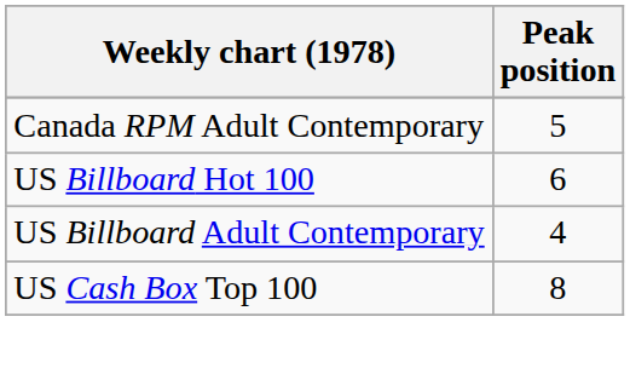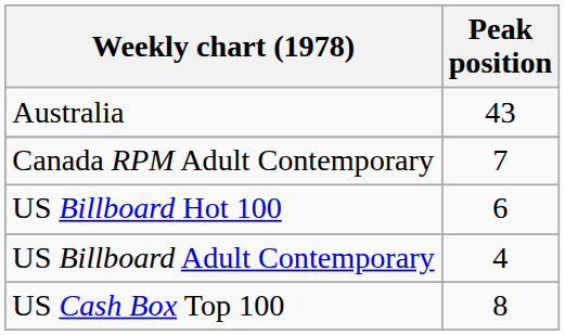 <table class="wikitable sortable">
 <tr>
 <th align="center">Weekly chart (1978)</th>
 <th align="center">Peak<br>position</th>
 </tr>
 <tr>
+<td align="left">Australia</td>
+<td align="center">43</td>
+</tr>
+<tr>
 </tr>
 <tr>
 <td align="left">Canada <em>RPM</em> Adult Contemporary</td>
-<td align="center">5</td>
+<td align="center">7</td>
 </tr>
 <tr>
 <td align="left">US <a href='#'><em>Billboard</em> Hot 100</a></td>
 <td align="center">6</td>
 </tr>
 <tr>
 <td align="left">US <em>Billboard</em> <a href='#'>Adult Contemporary</a></td>
 <td align="center">4</td>
 </tr>
 <tr>
 <td align="left">US <em><a href='#'>Cash Box</a></em> Top 100</td>
 <td align="center">8</td>
 </tr>
 </table>
